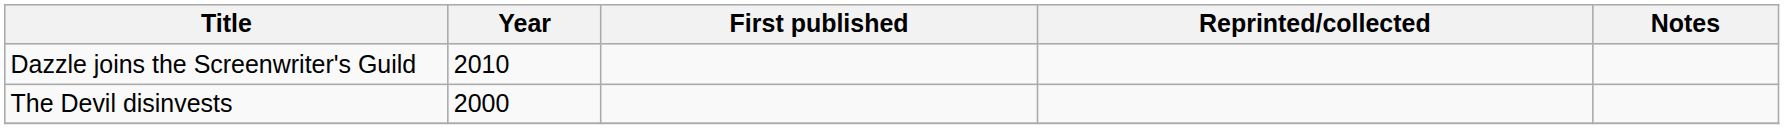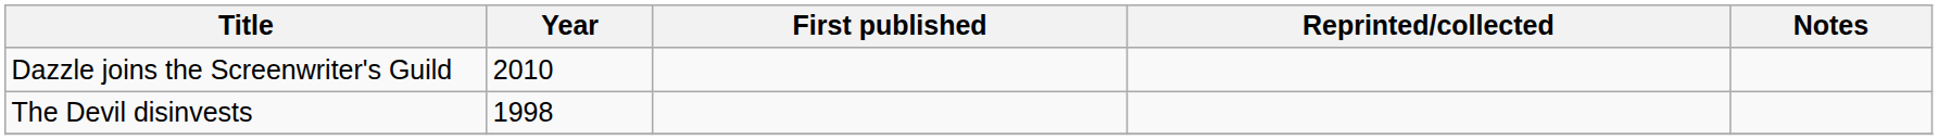 <table class='wikitable sortable' width='90%'>
 <tr>
 <th width=25%>Title</th>
 <th>Year</th>
 <th>First published</th>
 <th>Reprinted/collected</th>
 <th>Notes</th>
 </tr>
 <tr>
 <td>Dazzle joins the Screenwriter's Guild</td>
 <td>2010</td>
 <td></td>
 <td></td>
 <td></td>
 </tr>
 <tr>
 <td data-sort-value="Devil disnvests">The Devil disinvests</td>
-<td>2000</td>
+<td>1998</td>
 <td></td>
 <td></td>
 <td></td>
 </tr>
 <tr>
 </tr>
 </table>
